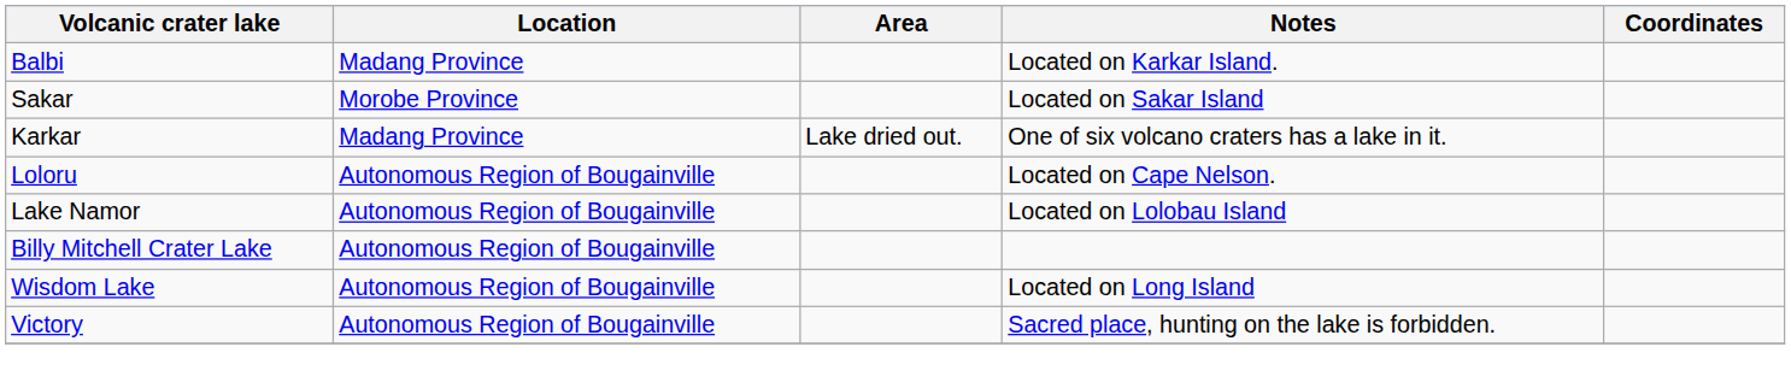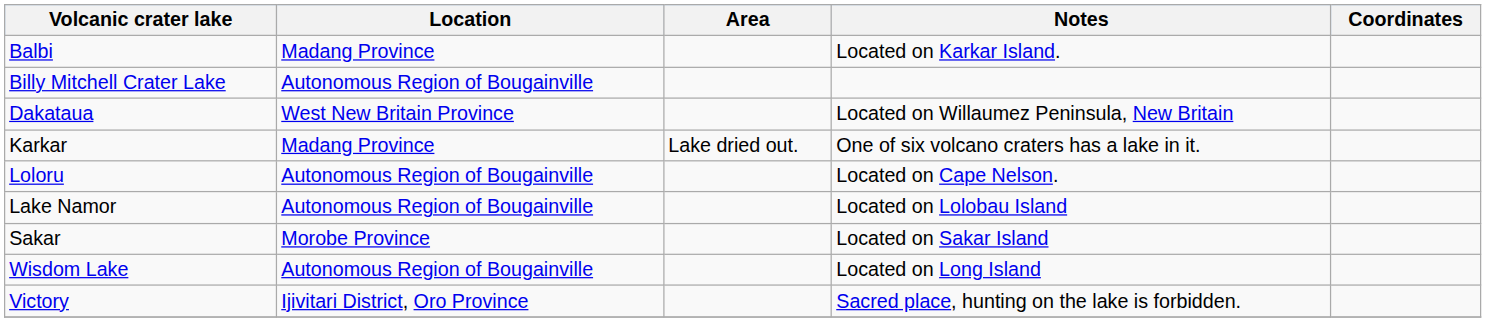 <table class="wikitable sortable" width=95%>
 <tr bgcolor=#99CCFF>
 <th>Volcanic crater lake</th>
 <th>Location</th>
 <th data-sort-type="number">Area</th>
 <th>Notes</th>
 <th>Coordinates</th>
 </tr>
 <tr>
 <td><a href='#'>Balbi</a></td>
 <td><a href='#'>Madang Province</a></td>
 <td></td>
 <td>Located on <a href='#'>Karkar Island</a>.</td>
 <td></td>
 </tr>
 <tr>
-<td>Sakar</td>
-<td><a href='#'>Morobe Province</a></td>
+<td><a href='#'>Billy Mitchell Crater Lake</a></td>
+<td><a href='#'>Autonomous Region of Bougainville</a></td>
 <td></td>
-<td>Located on <a href='#'>Sakar Island</a></td>
+<td></td>
+<td></td>
+</tr>
+<tr>
+<td><a href='#'>Dakataua</a></td>
+<td><a href='#'>West New Britain Province</a></td>
+<td></td>
+<td>Located on Willaumez Peninsula, <a href='#'>New Britain</a></td>
 <td></td>
 </tr>
 <tr>
 <td>Karkar</td>
 <td><a href='#'>Madang Province</a></td>
 <td>Lake dried out.</td>
 <td>One of six volcano craters has a lake in it.</td>
 <td></td>
 </tr>
 <tr>
 <td><a href='#'>Loloru</a></td>
 <td><a href='#'>Autonomous Region of Bougainville</a></td>
 <td></td>
 <td>Located on <a href='#'>Cape Nelson</a>.</td>
 <td></td>
 </tr>
 <tr>
 <td>Lake Namor</td>
 <td><a href='#'>Autonomous Region of Bougainville</a></td>
 <td></td>
 <td>Located on <a href='#'>Lolobau Island</a></td>
 <td></td>
 </tr>
 <tr>
-<td><a href='#'>Billy Mitchell Crater Lake</a></td>
-<td><a href='#'>Autonomous Region of Bougainville</a></td>
+<td>Sakar</td>
+<td><a href='#'>Morobe Province</a></td>
 <td></td>
-<td></td>
+<td>Located on <a href='#'>Sakar Island</a></td>
 <td></td>
 </tr>
 <tr>
 <td><a href='#'>Wisdom Lake</a></td>
 <td><a href='#'>Autonomous Region of Bougainville</a></td>
 <td></td>
 <td>Located on <a href='#'>Long Island</a></td>
 <td></td>
 </tr>
 <tr>
 <td><a href='#'>Victory</a></td>
-<td><a href='#'>Autonomous Region of Bougainville</a></td>
+<td><a href='#'>Ijivitari District</a>, <a href='#'>Oro Province</a></td>
 <td></td>
 <td><a href='#'>Sacred place</a>, hunting on the lake is forbidden.</td>
 <td></td>
 </tr>
 <tr>
 </tr>
 </table>
